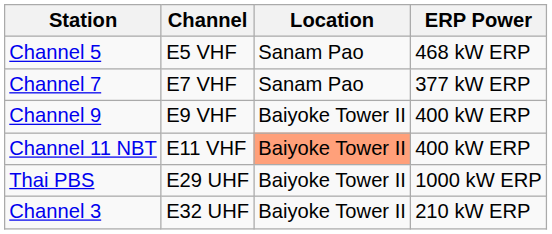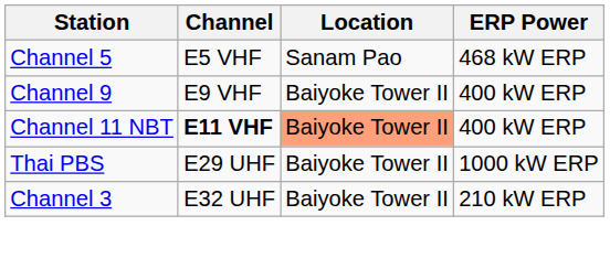 <table class="wikitable">
 <tr>
 <th>Station</th>
 <th>Channel</th>
 <th>Location</th>
 <th>ERP Power</th>
 </tr>
 <tr>
 <td><a href='#'>Channel 5</a></td>
 <td>E5 VHF</td>
 <td>Sanam Pao</td>
 <td>468 kW ERP</td>
 </tr>
 <tr>
-<td><a href='#'>Channel 7</a></td>
-<td>E7 VHF</td>
-<td>Sanam Pao</td>
-<td>377 kW ERP</td>
-</tr>
-<tr>
 <td><a href='#'>Channel 9</a></td>
 <td>E9 VHF</td>
 <td>Baiyoke Tower II</td>
 <td>400 kW ERP</td>
 </tr>
 <tr>
 <td><a href='#'>Channel 11 NBT</a></td>
-<td>E11 VHF</td>
+<td><strong>E11 VHF</strong></td>
 <td style="background: lightsalmon;">Baiyoke Tower II</td>
 <td>400 kW ERP</td>
 </tr>
 <tr>
 <td><a href='#'>Thai PBS</a></td>
 <td>E29 UHF</td>
 <td>Baiyoke Tower II</td>
 <td>1000 kW ERP</td>
 </tr>
 <tr>
 <td><a href='#'>Channel 3</a></td>
 <td>E32 UHF</td>
 <td>Baiyoke Tower II</td>
 <td>210 kW ERP</td>
 </tr>
 </table>
